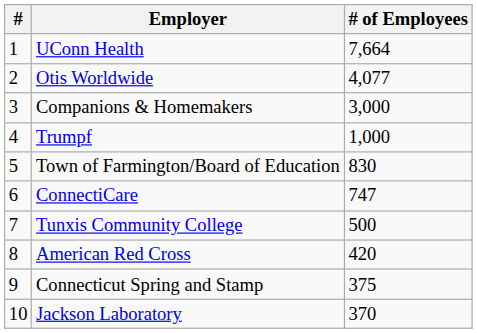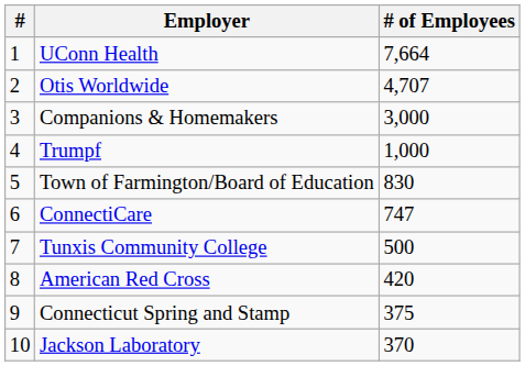 <table class="wikitable">
 <tr>
 <th>#</th>
 <th>Employer</th>
 <th># of Employees</th>
 </tr>
 <tr>
 <td>1</td>
 <td><a href='#'>UConn Health</a></td>
 <td>7,664</td>
 </tr>
 <tr>
 <td>2</td>
 <td><a href='#'>Otis Worldwide</a></td>
-<td>4,077</td>
+<td>4,707</td>
 </tr>
 <tr>
 <td>3</td>
 <td>Companions & Homemakers</td>
 <td>3,000</td>
 </tr>
 <tr>
 <td>4</td>
 <td><a href='#'>Trumpf</a></td>
 <td>1,000</td>
 </tr>
 <tr>
 <td>5</td>
 <td>Town of Farmington/Board of Education</td>
 <td>830</td>
 </tr>
 <tr>
 <td>6</td>
 <td><a href='#'>ConnectiCare</a></td>
 <td>747</td>
 </tr>
 <tr>
 <td>7</td>
 <td><a href='#'>Tunxis Community College</a></td>
 <td>500</td>
 </tr>
 <tr>
 <td>8</td>
 <td><a href='#'>American Red Cross</a></td>
 <td>420</td>
 </tr>
 <tr>
 <td>9</td>
 <td>Connecticut Spring and Stamp</td>
 <td>375</td>
 </tr>
 <tr>
 <td>10</td>
 <td><a href='#'>Jackson Laboratory</a></td>
 <td>370</td>
 </tr>
 </table>
